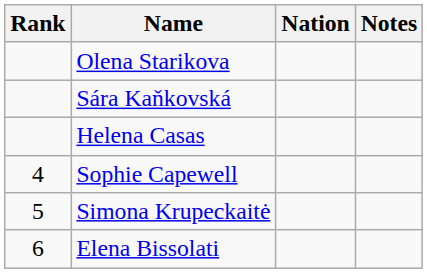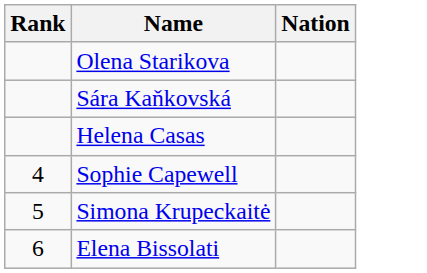 <table class="wikitable sortable" style="text-align:center">
 <tr>
 <th>Rank</th>
 <th>Name</th>
 <th>Nation</th>
-<th>Notes</th>
 </tr>
 <tr>
 <td></td>
 <td align=left><a href='#'>Olena Starikova</a></td>
 <td align=left></td>
-<td></td>
 </tr>
 <tr>
 <td></td>
 <td align=left><a href='#'>Sára Kaňkovská</a></td>
 <td align=left></td>
-<td></td>
 </tr>
 <tr>
 <td></td>
 <td align=left><a href='#'>Helena Casas</a></td>
 <td align=left></td>
-<td></td>
 </tr>
 <tr>
 <td>4</td>
 <td align=left><a href='#'>Sophie Capewell</a></td>
 <td align=left></td>
-<td></td>
 </tr>
 <tr>
 <td>5</td>
 <td align=left><a href='#'>Simona Krupeckaitė</a></td>
 <td align=left></td>
-<td></td>
 </tr>
 <tr>
 <td>6</td>
 <td align=left><a href='#'>Elena Bissolati</a></td>
 <td align=left></td>
-<td></td>
 </tr>
 </table>
